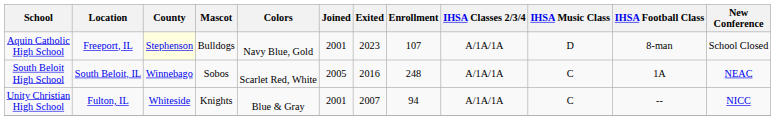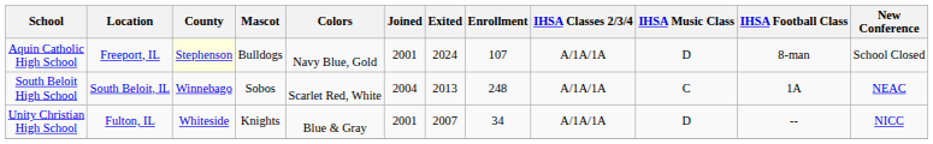 <table class="wikitable sortable" style="text-align:center;">
 <tr>
 <th><strong>School</strong></th>
 <th><strong>Location</strong></th>
 <th><strong>County</strong></th>
 <th><strong>Mascot</strong></th>
 <th><strong>Colors</strong></th>
 <th><strong>Joined</strong></th>
 <th><strong>Exited</strong></th>
 <th><strong>Enrollment</strong></th>
 <th><a href='#'>IHSA</a> <strong>Classes 2/3/4</strong></th>
 <th><a href='#'>IHSA</a> <strong>Music Class</strong></th>
 <th><a href='#'>IHSA</a> <strong>Football Class</strong></th>
 <th><strong>New<br>Conference</strong></th>
 </tr>
 <tr>
 <td><a href='#'>Aquin Catholic<br>High School</a></td>
 <td><a href='#'>Freeport, IL</a></td>
 <td style="background: lightyellow;"><a href='#'>Stephenson</a></td>
 <td>Bulldogs</td>
 <td> <br>Navy Blue, Gold</td>
 <td>2001</td>
-<td>2023</td>
+<td>2024</td>
 <td>107</td>
 <td>A/1A/1A</td>
 <td>D</td>
 <td>8-man</td>
 <td>School Closed</td>
 </tr>
 <tr>
 <td><a href='#'>South Beloit <br> High School</a></td>
 <td><a href='#'>South Beloit, IL</a></td>
 <td><a href='#'>Winnebago</a></td>
 <td>Sobos</td>
 <td> <br>Scarlet Red, White</td>
-<td>2005</td>
-<td>2016</td>
+<td>2004</td>
+<td>2013</td>
 <td>248</td>
 <td>A/1A/1A</td>
 <td>C</td>
 <td>1A</td>
 <td><a href='#'>NEAC</a></td>
 </tr>
 <tr>
 <td><a href='#'>Unity Christian<br> High School</a></td>
 <td><a href='#'>Fulton, IL</a></td>
 <td><a href='#'>Whiteside</a></td>
 <td>Knights</td>
 <td> <br>Blue & Gray</td>
 <td>2001</td>
 <td>2007</td>
-<td>94</td>
+<td>34</td>
 <td>A/1A/1A</td>
-<td>C</td>
+<td>D</td>
 <td>--</td>
 <td><a href='#'>NICC</a></td>
 </tr>
 <tr>
 </tr>
 </table>
